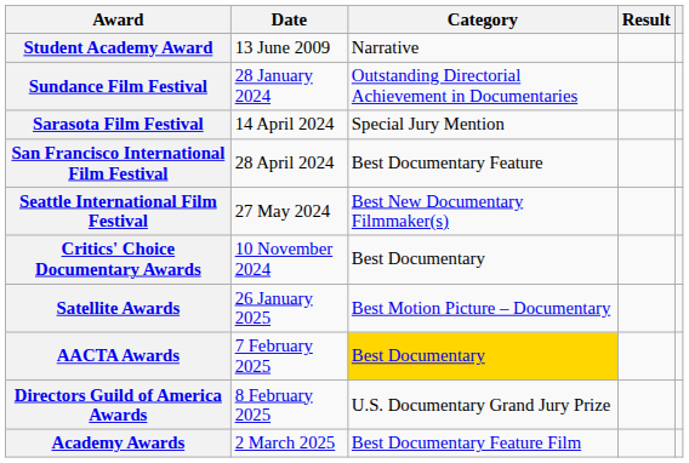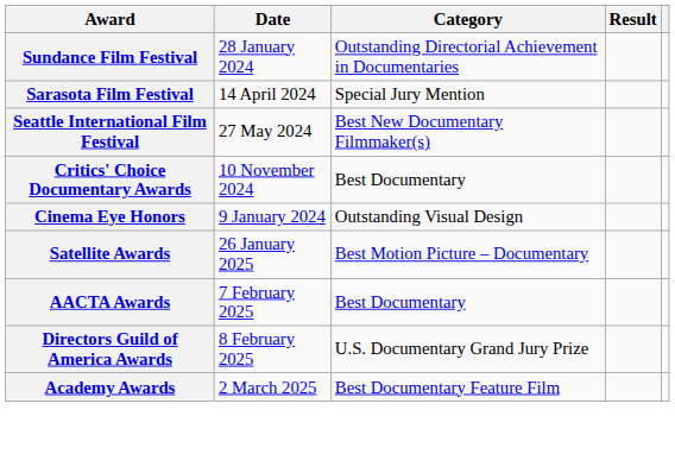 <table class="wikitable sortable plainrowheaders">
 <tr>
 <th>Award</th>
 <th>Date</th>
 <th>Category</th>
 <th>Result</th>
 <th></th>
-</tr>
-<tr>
-<th scope="row"><a href='#'>Student Academy Award</a></th>
-<td>13 June 2009</td>
-<td>Narrative</td>
-<td></td>
-<td></td>
 </tr>
 <tr>
 <th scope="row"><a href='#'>Sundance Film Festival</a></th>
 <td><a href='#'>28 January 2024</a></td>
 <td><a href='#'>Outstanding Directorial Achievement in Documentaries</a></td>
 <td></td>
 <td align="center"></td>
 </tr>
 <tr>
 <th scope="row"><a href='#'>Sarasota Film Festival</a></th>
 <td>14 April 2024</td>
 <td>Special Jury Mention</td>
-<td></td>
-<td align="center"></td>
-</tr>
-<tr>
-<th scope="row"><a href='#'>San Francisco International Film Festival</a></th>
-<td>28 April 2024</td>
-<td>Best Documentary Feature</td>
 <td></td>
 <td align="center"></td>
 </tr>
 <tr>
 <th scope="row"><a href='#'>Seattle International Film Festival</a></th>
 <td>27 May 2024</td>
 <td><a href='#'>Best New Documentary Filmmaker(s)</a></td>
 <td></td>
 <td align="center"></td>
 </tr>
 <tr>
 <th scope="row"><a href='#'>Critics' Choice Documentary Awards</a></th>
 <td><a href='#'>10 November 2024</a></td>
 <td>Best Documentary</td>
 <td></td>
 <td align="center"></td>
 </tr>
 <tr>
+<th scope="row"><a href='#'>Cinema Eye Honors</a></th>
+<td><a href='#'>9 January 2024</a></td>
+<td>Outstanding Visual Design</td>
+<td></td>
+<td></td>
+</tr>
+<tr>
 <th scope="row"><a href='#'>Satellite Awards</a></th>
 <td><a href='#'>26 January 2025</a></td>
 <td><a href='#'>Best Motion Picture – Documentary</a></td>
 <td></td>
 <td></td>
 </tr>
 <tr>
 <th scope="row"><a href='#'>AACTA Awards</a></th>
 <td><a href='#'>7 February 2025</a></td>
-<td style="background: gold;"><a href='#'>Best Documentary</a></td>
+<td><a href='#'>Best Documentary</a></td>
 <td></td>
 <td></td>
 </tr>
 <tr>
 <th scope="row"><a href='#'>Directors Guild of America Awards</a></th>
 <td><a href='#'>8 February 2025</a></td>
 <td>U.S. Documentary Grand Jury Prize</td>
 <td></td>
 <td></td>
 </tr>
 <tr>
 <th scope="row"><a href='#'>Academy Awards</a></th>
 <td><a href='#'>2 March 2025</a></td>
 <td><a href='#'>Best Documentary Feature Film</a></td>
 <td></td>
 <td></td>
 </tr>
 </table>
